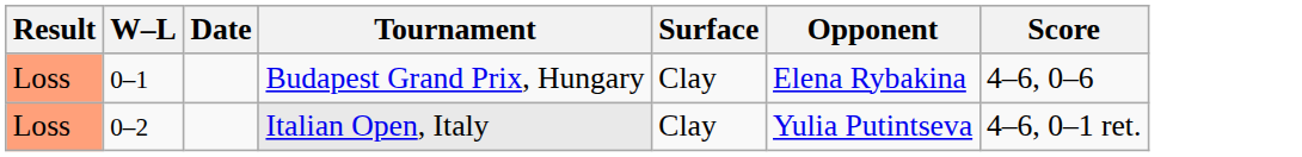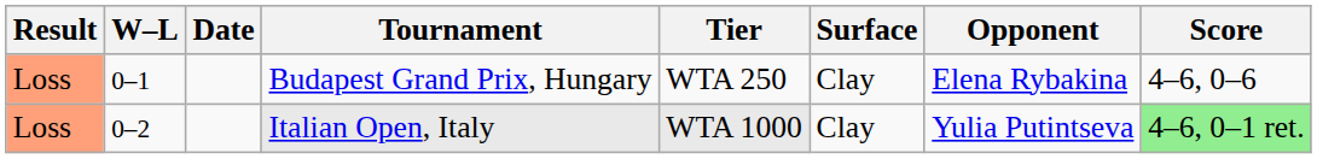 <table class="sortable wikitable">
 <tr>
 <th>Result</th>
 <th class="unsortable">W–L</th>
 <th>Date</th>
 <th>Tournament</th>
+<th>Tier</th>
 <th>Surface</th>
 <th>Opponent</th>
 <th class="unsortable">Score</th>
 </tr>
 <tr>
 <td style="background:#ffa07a;">Loss</td>
 <td><small>0–1</small></td>
 <td><a href='#'></a></td>
 <td><a href='#'>Budapest Grand Prix</a>, Hungary</td>
+<td>WTA 250</td>
 <td>Clay</td>
 <td> <a href='#'>Elena Rybakina</a></td>
 <td>4–6, 0–6</td>
 </tr>
 <tr>
 <td style="background:#ffa07a;">Loss</td>
 <td><small>0–2</small></td>
 <td><a href='#'></a></td>
 <td bgcolor=e9e9e9><a href='#'>Italian Open</a>, Italy</td>
+<td bgcolor=e9e9e9>WTA 1000</td>
 <td>Clay</td>
 <td> <a href='#'>Yulia Putintseva</a></td>
-<td>4–6, 0–1 ret.</td>
+<td style="background: lightgreen;">4–6, 0–1 ret.</td>
 </tr>
 </table>
